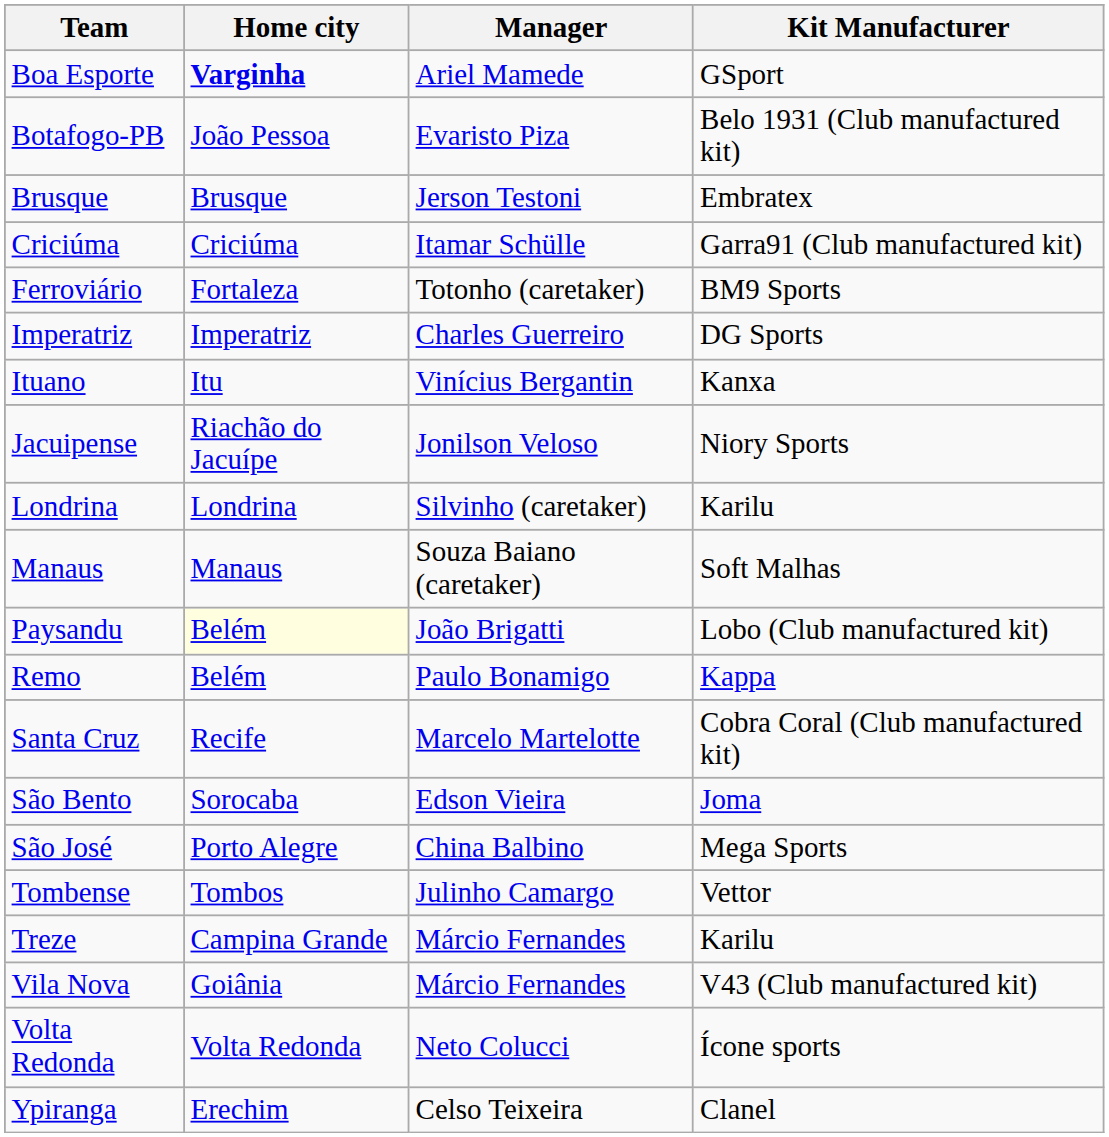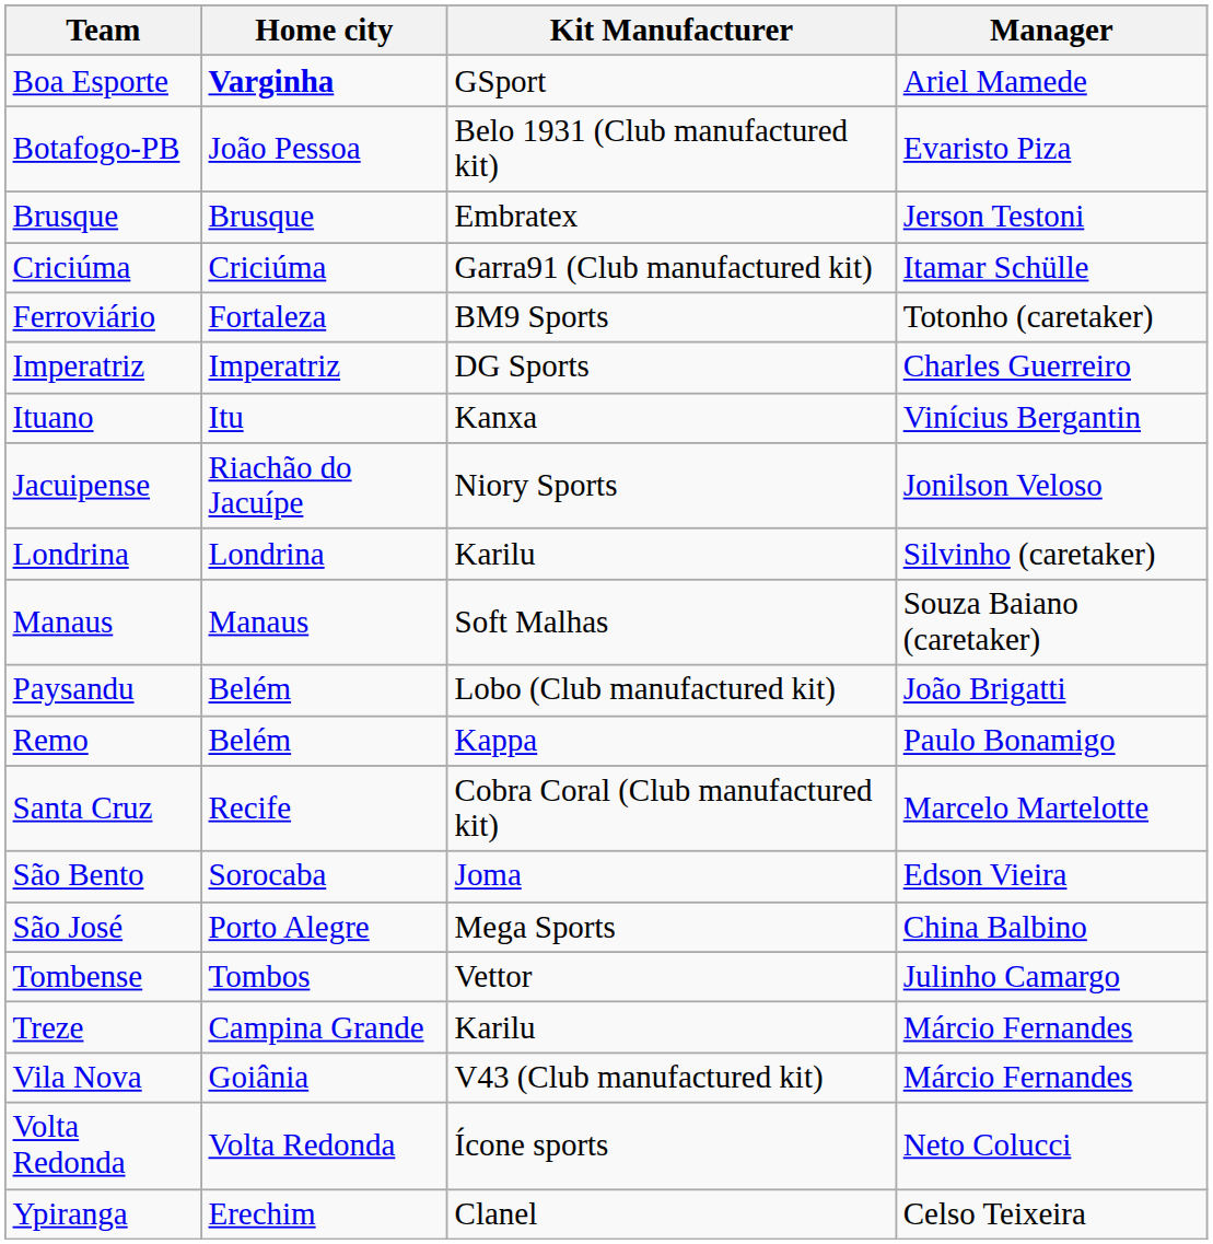 <table class="wikitable sortable" |>
 <tr>
 <th>Team</th>
 <th>Home city</th>
+<th>Kit Manufacturer</th>
 <th>Manager</th>
-<th>Kit Manufacturer</th>
 </tr>
 <tr>
 <td><a href='#'>Boa Esporte</a></td>
 <td><strong><a href='#'>Varginha</a></strong></td>
+<td> GSport</td>
 <td> <a href='#'>Ariel Mamede</a></td>
-<td> GSport</td>
 </tr>
 <tr>
 <td><a href='#'>Botafogo-PB</a></td>
 <td><a href='#'>João Pessoa</a></td>
+<td> Belo 1931 (Club manufactured kit)</td>
 <td> <a href='#'>Evaristo Piza</a></td>
-<td> Belo 1931 (Club manufactured kit)</td>
 </tr>
 <tr>
 <td><a href='#'>Brusque</a></td>
 <td><a href='#'>Brusque</a></td>
+<td> Embratex</td>
 <td> <a href='#'>Jerson Testoni</a></td>
-<td> Embratex</td>
 </tr>
 <tr>
 <td><a href='#'>Criciúma</a></td>
 <td><a href='#'>Criciúma</a></td>
+<td> Garra91 (Club manufactured kit)</td>
 <td> <a href='#'>Itamar Schülle</a></td>
-<td> Garra91 (Club manufactured kit)</td>
 </tr>
 <tr>
 <td><a href='#'>Ferroviário</a></td>
 <td><a href='#'>Fortaleza</a></td>
+<td> BM9 Sports</td>
 <td> Totonho (caretaker)</td>
-<td> BM9 Sports</td>
 </tr>
 <tr>
 <td><a href='#'>Imperatriz</a></td>
 <td><a href='#'>Imperatriz</a></td>
+<td> DG Sports</td>
 <td> <a href='#'>Charles Guerreiro</a></td>
-<td> DG Sports</td>
 </tr>
 <tr>
 <td><a href='#'>Ituano</a></td>
 <td><a href='#'>Itu</a></td>
+<td> Kanxa</td>
 <td> <a href='#'>Vinícius Bergantin</a></td>
-<td> Kanxa</td>
 </tr>
 <tr>
 <td><a href='#'>Jacuipense</a></td>
 <td><a href='#'>Riachão do Jacuípe</a></td>
+<td> Niory Sports</td>
 <td> <a href='#'>Jonilson Veloso</a></td>
-<td> Niory Sports</td>
 </tr>
 <tr>
 <td><a href='#'>Londrina</a></td>
 <td><a href='#'>Londrina</a></td>
+<td> Karilu</td>
 <td> <a href='#'>Silvinho</a> (caretaker)</td>
-<td> Karilu</td>
 </tr>
 <tr>
 <td><a href='#'>Manaus</a></td>
 <td><a href='#'>Manaus</a></td>
+<td> Soft Malhas</td>
 <td> Souza Baiano (caretaker)</td>
-<td> Soft Malhas</td>
 </tr>
 <tr>
 <td><a href='#'>Paysandu</a></td>
-<td style="background: lightyellow;"><a href='#'>Belém</a></td>
+<td><a href='#'>Belém</a></td>
+<td> Lobo  (Club manufactured kit)</td>
 <td> <a href='#'>João Brigatti</a></td>
-<td> Lobo  (Club manufactured kit)</td>
 </tr>
 <tr>
 <td><a href='#'>Remo</a></td>
 <td><a href='#'>Belém</a></td>
+<td> <a href='#'>Kappa</a></td>
 <td> <a href='#'>Paulo Bonamigo</a></td>
-<td> <a href='#'>Kappa</a></td>
 </tr>
 <tr>
 <td><a href='#'>Santa Cruz</a></td>
 <td><a href='#'>Recife</a></td>
+<td> Cobra Coral (Club manufactured kit)</td>
 <td> <a href='#'>Marcelo Martelotte</a></td>
-<td> Cobra Coral (Club manufactured kit)</td>
 </tr>
 <tr>
 <td><a href='#'>São Bento</a></td>
 <td><a href='#'>Sorocaba</a></td>
+<td> <a href='#'>Joma</a></td>
 <td> <a href='#'>Edson Vieira</a></td>
-<td> <a href='#'>Joma</a></td>
 </tr>
 <tr>
 <td><a href='#'>São José</a></td>
 <td><a href='#'>Porto Alegre</a></td>
+<td> Mega Sports</td>
 <td> <a href='#'>China Balbino</a></td>
-<td> Mega Sports</td>
 </tr>
 <tr>
 <td><a href='#'>Tombense</a></td>
 <td><a href='#'>Tombos</a></td>
+<td> Vettor</td>
 <td> <a href='#'>Julinho Camargo</a></td>
-<td> Vettor</td>
 </tr>
 <tr>
 <td><a href='#'>Treze</a></td>
 <td><a href='#'>Campina Grande</a></td>
+<td> Karilu</td>
 <td> <a href='#'>Márcio Fernandes</a></td>
-<td> Karilu</td>
 </tr>
 <tr>
 <td><a href='#'>Vila Nova</a></td>
 <td><a href='#'>Goiânia</a></td>
+<td> V43  (Club manufactured kit)</td>
 <td> <a href='#'>Márcio Fernandes</a></td>
-<td> V43  (Club manufactured kit)</td>
 </tr>
 <tr>
 <td><a href='#'>Volta Redonda</a></td>
 <td><a href='#'>Volta Redonda</a></td>
+<td> Ícone sports</td>
 <td> <a href='#'>Neto Colucci</a></td>
-<td> Ícone sports</td>
 </tr>
 <tr>
 <td><a href='#'>Ypiranga</a></td>
 <td><a href='#'>Erechim</a></td>
+<td> Clanel</td>
 <td> Celso Teixeira</td>
-<td> Clanel</td>
 </tr>
 </table>
